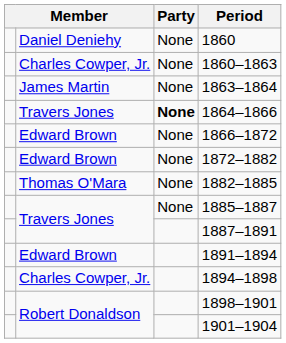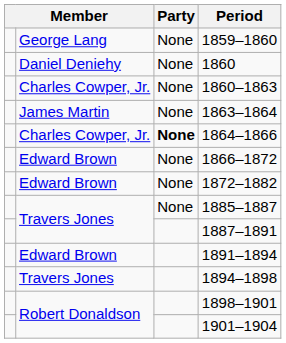 <table class="wikitable">
 <tr>
 <th colspan="2">Member</th>
 <th>Party</th>
 <th>Period</th>
+</tr>
+<tr>
+<td> </td>
+<td><a href='#'>George Lang</a></td>
+<td>None</td>
+<td>1859–1860</td>
 </tr>
 <tr>
 <td> </td>
 <td><a href='#'>Daniel Deniehy</a></td>
 <td>None</td>
 <td>1860</td>
 </tr>
 <tr>
 <td> </td>
 <td><a href='#'>Charles Cowper, Jr.</a></td>
 <td>None</td>
 <td>1860–1863</td>
 </tr>
 <tr>
 <td> </td>
 <td><a href='#'>James Martin</a></td>
 <td>None</td>
 <td>1863–1864</td>
 </tr>
 <tr>
 <td> </td>
-<td><a href='#'>Travers Jones</a></td>
+<td><a href='#'>Charles Cowper, Jr.</a></td>
 <td><strong>None</strong></td>
 <td>1864–1866</td>
 </tr>
 <tr>
 <td> </td>
 <td><a href='#'>Edward Brown</a></td>
 <td>None</td>
 <td>1866–1872</td>
 </tr>
 <tr>
 <td> </td>
 <td><a href='#'>Edward Brown</a></td>
 <td>None</td>
 <td>1872–1882</td>
-</tr>
-<tr>
-<td> </td>
-<td><a href='#'>Thomas O'Mara</a></td>
-<td>None</td>
-<td>1882–1885</td>
 </tr>
 <tr>
 <td> </td>
 <td rowspan="2"><a href='#'>Travers Jones</a></td>
 <td>None</td>
 <td>1885–1887</td>
 </tr>
 <tr>
 <td> </td>
 <td></td>
 <td>1887–1891</td>
 </tr>
 <tr>
 <td> </td>
 <td><a href='#'>Edward Brown</a></td>
 <td></td>
 <td>1891–1894</td>
 </tr>
 <tr>
 <td> </td>
-<td><a href='#'>Charles Cowper, Jr.</a></td>
+<td><a href='#'>Travers Jones</a></td>
 <td></td>
 <td>1894–1898</td>
 </tr>
 <tr>
 <td> </td>
 <td rowspan="2"><a href='#'>Robert Donaldson</a></td>
 <td></td>
 <td>1898–1901</td>
 </tr>
 <tr>
 <td> </td>
 <td></td>
 <td>1901–1904</td>
 </tr>
 </table>
